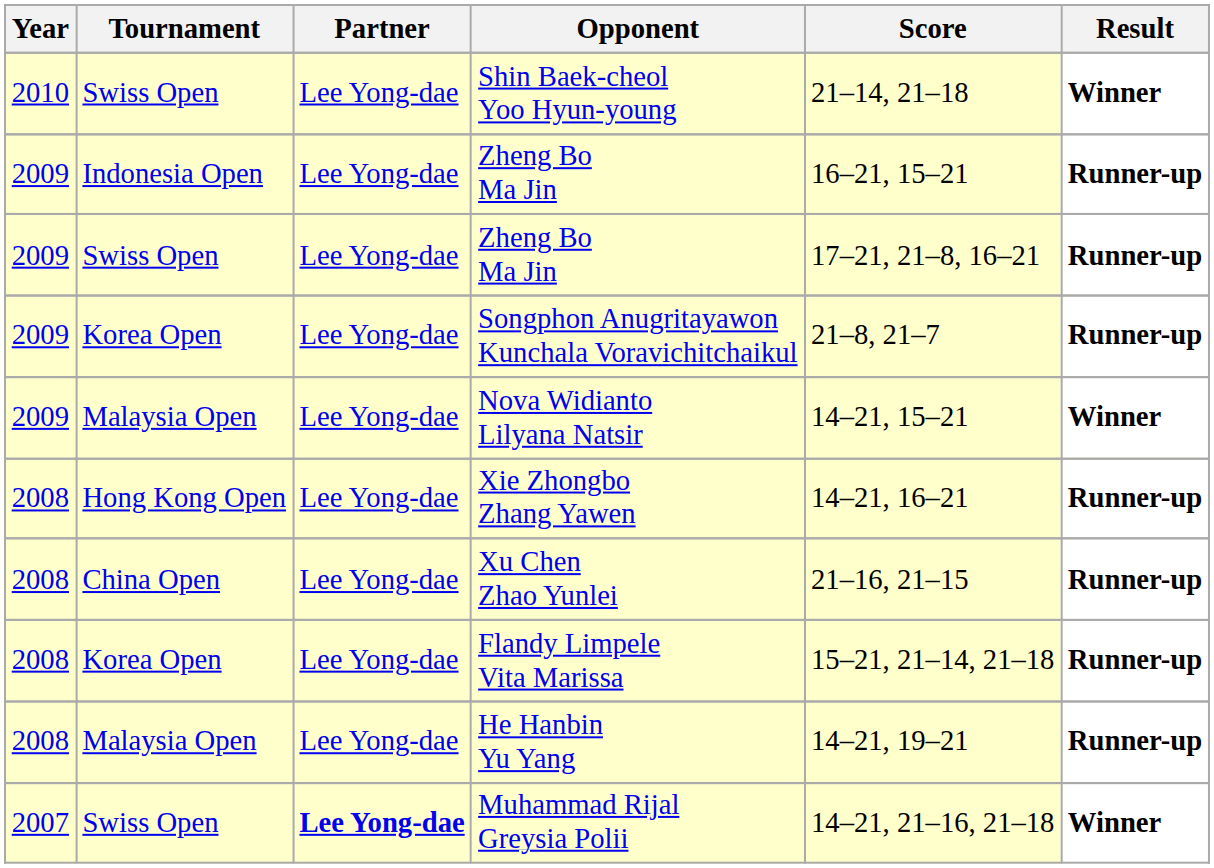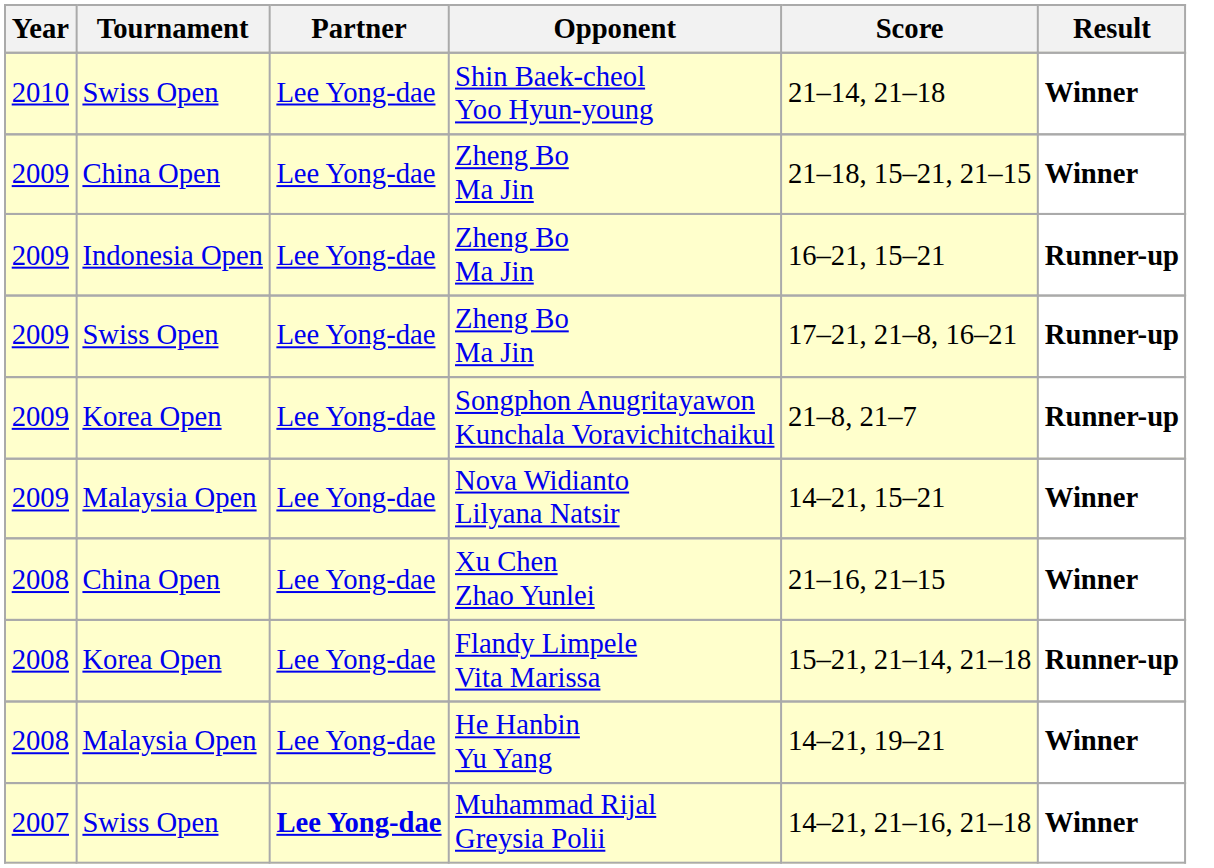 <table class="sortable wikitable" style="font-size: 90%;">
 <tr>
 <th>Year</th>
 <th>Tournament</th>
 <th>Partner</th>
 <th>Opponent</th>
 <th>Score</th>
 <th>Result</th>
 </tr>
 <tr>
 </tr>
 <tr style="background:#FFFFCC">
 <td align="center"><a href='#'>2010</a></td>
 <td align="left"><a href='#'>Swiss Open</a></td>
 <td align="left"> <a href='#'>Lee Yong-dae</a></td>
 <td align="left"> <a href='#'>Shin Baek-cheol</a><br> <a href='#'>Yoo Hyun-young</a></td>
 <td align="left">21–14, 21–18</td>
 <td style="text-align:left; background:white"> <strong>Winner</strong></td>
 </tr>
 <tr>
+</tr>
+<tr style="background:#FFFFCC">
+<td align="center"><a href='#'>2009</a></td>
+<td align="left"><a href='#'>China Open</a></td>
+<td align="left"> <a href='#'>Lee Yong-dae</a></td>
+<td align="left"> <a href='#'>Zheng Bo</a><br> <a href='#'>Ma Jin</a></td>
+<td align="left">21–18, 15–21, 21–15</td>
+<td style="text-align:left; background:white"> <strong>Winner</strong></td>
 </tr>
 <tr>
 </tr>
 <tr style="background:#FFFFCC">
 <td align="center"><a href='#'>2009</a></td>
 <td align="left"><a href='#'>Indonesia Open</a></td>
 <td align="left"> <a href='#'>Lee Yong-dae</a></td>
 <td align="left"> <a href='#'>Zheng Bo</a><br> <a href='#'>Ma Jin</a></td>
 <td align="left">16–21, 15–21</td>
 <td style="text-align:left; background:white"> <strong>Runner-up</strong></td>
 </tr>
 <tr>
 </tr>
 <tr style="background:#FFFFCC">
 <td align="center"><a href='#'>2009</a></td>
 <td align="left"><a href='#'>Swiss Open</a></td>
 <td align="left"> <a href='#'>Lee Yong-dae</a></td>
 <td align="left"> <a href='#'>Zheng Bo</a><br> <a href='#'>Ma Jin</a></td>
 <td align="left">17–21, 21–8, 16–21</td>
 <td style="text-align:left; background:white"> <strong>Runner-up</strong></td>
 </tr>
 <tr>
 </tr>
 <tr style="background:#FFFFCC">
 <td align="center"><a href='#'>2009</a></td>
 <td align="left"><a href='#'>Korea Open</a></td>
 <td align="left"> <a href='#'>Lee Yong-dae</a></td>
 <td align="left"> <a href='#'>Songphon Anugritayawon</a><br> <a href='#'>Kunchala Voravichitchaikul</a></td>
 <td align="left">21–8, 21–7</td>
 <td style="text-align:left; background:white"> <strong>Runner-up</strong></td>
 </tr>
 <tr>
 </tr>
 <tr style="background:#FFFFCC">
 <td align="center"><a href='#'>2009</a></td>
 <td align="left"><a href='#'>Malaysia Open</a></td>
 <td align="left"> <a href='#'>Lee Yong-dae</a></td>
 <td align="left"> <a href='#'>Nova Widianto</a><br> <a href='#'>Lilyana Natsir</a></td>
 <td align="left">14–21, 15–21</td>
 <td style="text-align:left; background:white"> <strong>Winner</strong></td>
 </tr>
 <tr>
 </tr>
-<tr style="background:#FFFFCC">
-<td align="center"><a href='#'>2008</a></td>
-<td align="left"><a href='#'>Hong Kong Open</a></td>
-<td align="left"> <a href='#'>Lee Yong-dae</a></td>
-<td align="left"> <a href='#'>Xie Zhongbo</a><br> <a href='#'>Zhang Yawen</a></td>
-<td align="left">14–21, 16–21</td>
-<td style="text-align:left; background:white"> <strong>Runner-up</strong></td>
-</tr>
 <tr>
 </tr>
 <tr style="background:#FFFFCC">
 <td align="center"><a href='#'>2008</a></td>
 <td align="left"><a href='#'>China Open</a></td>
 <td align="left"> <a href='#'>Lee Yong-dae</a></td>
 <td align="left"> <a href='#'>Xu Chen</a><br> <a href='#'>Zhao Yunlei</a></td>
 <td align="left">21–16, 21–15</td>
-<td style="text-align:left; background:white"> <strong>Runner-up</strong></td>
+<td style="text-align:left; background:white"> <strong>Winner</strong></td>
 </tr>
 <tr>
 </tr>
 <tr style="background:#FFFFCC">
 <td align="center"><a href='#'>2008</a></td>
 <td align="left"><a href='#'>Korea Open</a></td>
 <td align="left"> <a href='#'>Lee Yong-dae</a></td>
 <td align="left"> <a href='#'>Flandy Limpele</a><br> <a href='#'>Vita Marissa</a></td>
 <td align="left">15–21, 21–14, 21–18</td>
 <td style="text-align:left; background:white"> <strong>Runner-up</strong></td>
 </tr>
 <tr>
 </tr>
 <tr style="background:#FFFFCC">
 <td align="center"><a href='#'>2008</a></td>
 <td align="left"><a href='#'>Malaysia Open</a></td>
 <td align="left"> <a href='#'>Lee Yong-dae</a></td>
 <td align="left"> <a href='#'>He Hanbin</a><br> <a href='#'>Yu Yang</a></td>
 <td align="left">14–21, 19–21</td>
-<td style="text-align:left; background:white"> <strong>Runner-up</strong></td>
+<td style="text-align:left; background:white"> <strong>Winner</strong></td>
 </tr>
 <tr>
 </tr>
 <tr style="background:#FFFFCC">
 <td align="center"><a href='#'>2007</a></td>
 <td align="left"><a href='#'>Swiss Open</a></td>
 <td align="left"><strong> <a href='#'>Lee Yong-dae</a></strong></td>
 <td align="left"> <a href='#'>Muhammad Rijal</a><br> <a href='#'>Greysia Polii</a></td>
 <td align="left">14–21, 21–16, 21–18</td>
 <td style="text-align:left; background:white"> <strong>Winner</strong></td>
 </tr>
 </table>
